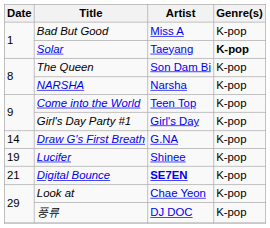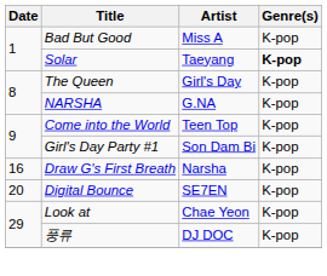 <table class="wikitable" style="text-align: left;">
 <tr>
 <th>Date</th>
 <th>Title</th>
 <th>Artist</th>
 <th>Genre(s)</th>
 </tr>
 <tr>
 <td rowspan="2">1</td>
 <td><em>Bad But Good</em></td>
 <td><a href='#'>Miss A</a></td>
 <td>K-pop</td>
 </tr>
 <tr>
 <td><em><a href='#'>Solar</a></em></td>
 <td><a href='#'>Taeyang</a></td>
 <td><strong>K-pop</strong></td>
 </tr>
 <tr>
 <td rowspan="2">8</td>
 <td><em>The Queen</em></td>
-<td><a href='#'>Son Dam Bi</a></td>
+<td><a href='#'>Girl's Day</a></td>
 <td>K-pop</td>
 </tr>
 <tr>
 <td><em><a href='#'>NARSHA</a></em></td>
-<td><a href='#'>Narsha</a></td>
+<td><a href='#'>G.NA</a></td>
 <td>K-pop</td>
 </tr>
 <tr>
 <td rowspan="2">9</td>
 <td><em><a href='#'>Come into the World</a></em></td>
 <td><a href='#'>Teen Top</a></td>
 <td>K-pop</td>
 </tr>
 <tr>
 <td><em>Girl's Day Party #1</em></td>
-<td><a href='#'>Girl's Day</a></td>
+<td><a href='#'>Son Dam Bi</a></td>
 <td>K-pop</td>
 </tr>
 <tr>
-<td rowspan="1">14</td>
+<td rowspan="1">16</td>
 <td><em><a href='#'>Draw G's First Breath</a></em></td>
-<td><a href='#'>G.NA</a></td>
+<td><a href='#'>Narsha</a></td>
 <td>K-pop</td>
 </tr>
 <tr>
-<td rowspan="1">19</td>
-<td><em><a href='#'>Lucifer</a></em></td>
-<td><a href='#'>Shinee</a></td>
-<td>K-pop</td>
-</tr>
-<tr>
-<td rowspan="1">21</td>
+<td rowspan="1">20</td>
 <td><em><a href='#'>Digital Bounce</a></em></td>
-<td><strong><a href='#'>SE7EN</a></strong></td>
+<td><a href='#'>SE7EN</a></td>
 <td>K-pop</td>
 </tr>
 <tr>
 <td rowspan="2">29</td>
 <td><em>Look at</em></td>
 <td><a href='#'>Chae Yeon</a></td>
 <td>K-pop</td>
 </tr>
 <tr>
 <td><em>풍류</em></td>
 <td><a href='#'>DJ DOC</a></td>
 <td>K-pop</td>
 </tr>
 <tr>
 </tr>
 </table>
